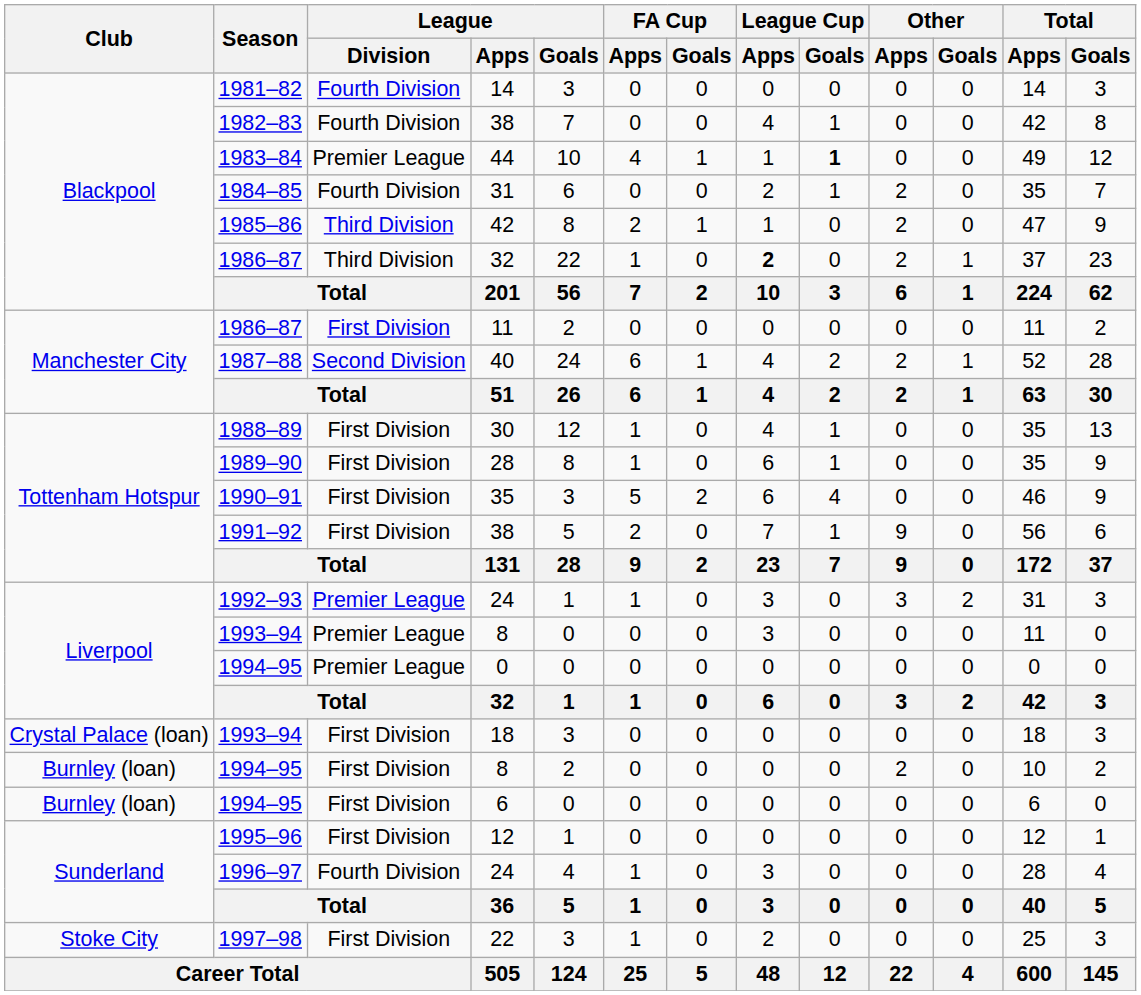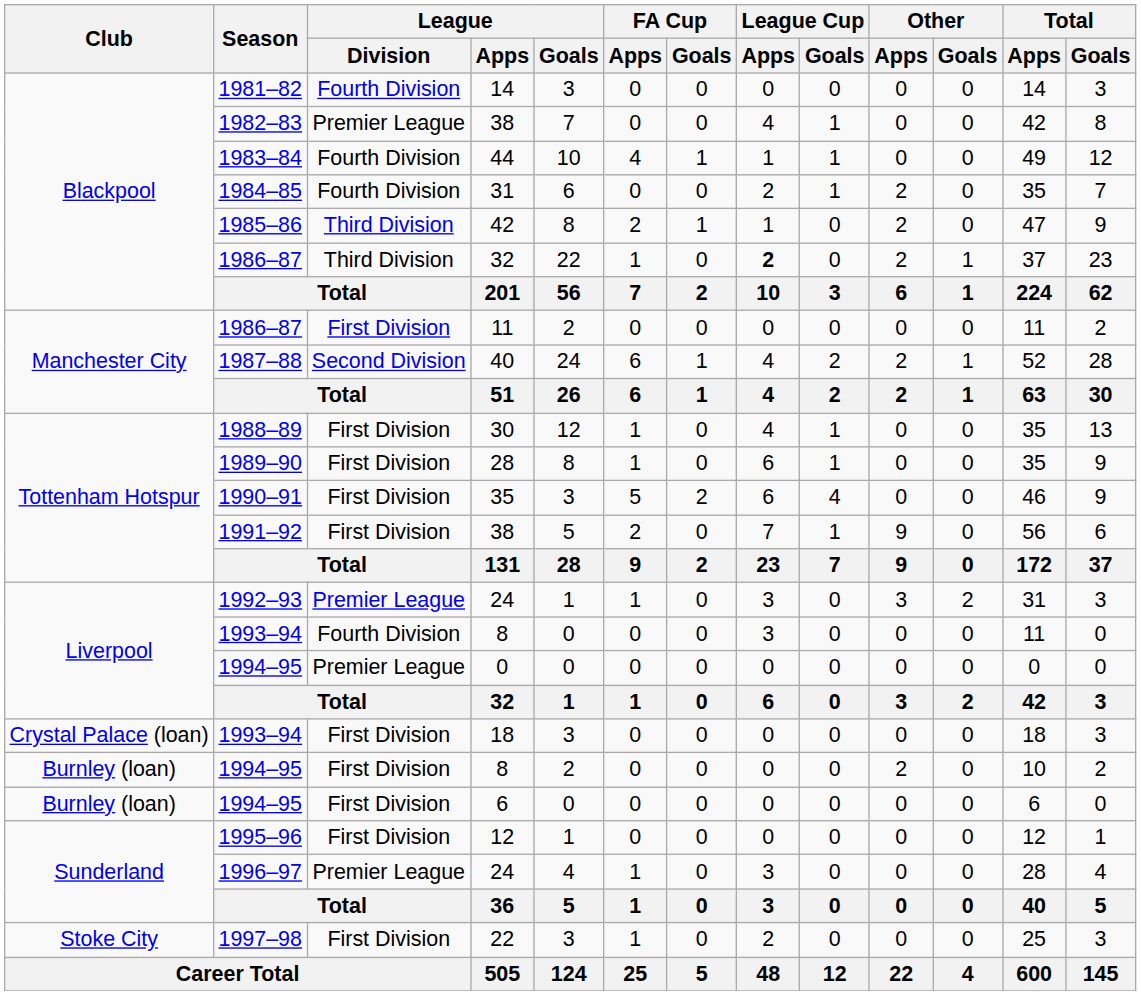 <table class="wikitable" style="text-align: center;">
 <tr>
 <th rowspan="2">Club</th>
 <th rowspan="2">Season</th>
 <th colspan="3">League</th>
 <th colspan="2">FA Cup</th>
 <th colspan="2">League Cup</th>
 <th colspan="2">Other</th>
 <th colspan="2">Total</th>
 </tr>
 <tr>
 <th>Division</th>
 <th>Apps</th>
 <th>Goals</th>
 <th>Apps</th>
 <th>Goals</th>
 <th>Apps</th>
 <th>Goals</th>
 <th>Apps</th>
 <th>Goals</th>
 <th>Apps</th>
 <th>Goals</th>
 </tr>
 <tr>
 <td rowspan="7"><a href='#'>Blackpool</a></td>
 <td><a href='#'>1981–82</a></td>
 <td><a href='#'>Fourth Division</a></td>
 <td>14</td>
 <td>3</td>
 <td>0</td>
 <td>0</td>
 <td>0</td>
 <td>0</td>
 <td>0</td>
 <td>0</td>
 <td>14</td>
 <td>3</td>
 </tr>
 <tr>
 <td><a href='#'>1982–83</a></td>
-<td>Fourth Division</td>
+<td>Premier League</td>
 <td>38</td>
 <td>7</td>
 <td>0</td>
 <td>0</td>
 <td>4</td>
 <td>1</td>
 <td>0</td>
 <td>0</td>
 <td>42</td>
 <td>8</td>
 </tr>
 <tr>
 <td><a href='#'>1983–84</a></td>
-<td>Premier League</td>
+<td>Fourth Division</td>
 <td>44</td>
 <td>10</td>
 <td>4</td>
 <td>1</td>
 <td>1</td>
-<td><strong>1</strong></td>
+<td>1</td>
 <td>0</td>
 <td>0</td>
 <td>49</td>
 <td>12</td>
 </tr>
 <tr>
 <td><a href='#'>1984–85</a></td>
 <td>Fourth Division</td>
 <td>31</td>
 <td>6</td>
 <td>0</td>
 <td>0</td>
 <td>2</td>
 <td>1</td>
 <td>2</td>
 <td>0</td>
 <td>35</td>
 <td>7</td>
 </tr>
 <tr>
 <td><a href='#'>1985–86</a></td>
 <td><a href='#'>Third Division</a></td>
 <td>42</td>
 <td>8</td>
 <td>2</td>
 <td>1</td>
 <td>1</td>
 <td>0</td>
 <td>2</td>
 <td>0</td>
 <td>47</td>
 <td>9</td>
 </tr>
 <tr>
 <td><a href='#'>1986–87</a></td>
 <td>Third Division</td>
 <td>32</td>
 <td>22</td>
 <td>1</td>
 <td>0</td>
 <td><strong>2</strong></td>
 <td>0</td>
 <td>2</td>
 <td>1</td>
 <td>37</td>
 <td>23</td>
 </tr>
 <tr>
 <th colspan="2">Total</th>
 <th>201</th>
 <th>56</th>
 <th>7</th>
 <th>2</th>
 <th>10</th>
 <th>3</th>
 <th>6</th>
 <th>1</th>
 <th>224</th>
 <th>62</th>
 </tr>
 <tr>
 <td rowspan="3"><a href='#'>Manchester City</a></td>
 <td><a href='#'>1986–87</a></td>
 <td><a href='#'>First Division</a></td>
 <td>11</td>
 <td>2</td>
 <td>0</td>
 <td>0</td>
 <td>0</td>
 <td>0</td>
 <td>0</td>
 <td>0</td>
 <td>11</td>
 <td>2</td>
 </tr>
 <tr>
 <td><a href='#'>1987–88</a></td>
 <td><a href='#'>Second Division</a></td>
 <td>40</td>
 <td>24</td>
 <td>6</td>
 <td>1</td>
 <td>4</td>
 <td>2</td>
 <td>2</td>
 <td>1</td>
 <td>52</td>
 <td>28</td>
 </tr>
 <tr>
 <th colspan="2">Total</th>
 <th>51</th>
 <th>26</th>
 <th>6</th>
 <th>1</th>
 <th>4</th>
 <th>2</th>
 <th>2</th>
 <th>1</th>
 <th>63</th>
 <th>30</th>
 </tr>
 <tr>
 <td rowspan="5"><a href='#'>Tottenham Hotspur</a></td>
 <td><a href='#'>1988–89</a></td>
 <td>First Division</td>
 <td>30</td>
 <td>12</td>
 <td>1</td>
 <td>0</td>
 <td>4</td>
 <td>1</td>
 <td>0</td>
 <td>0</td>
 <td>35</td>
 <td>13</td>
 </tr>
 <tr>
 <td><a href='#'>1989–90</a></td>
 <td>First Division</td>
 <td>28</td>
 <td>8</td>
 <td>1</td>
 <td>0</td>
 <td>6</td>
 <td>1</td>
 <td>0</td>
 <td>0</td>
 <td>35</td>
 <td>9</td>
 </tr>
 <tr>
 <td><a href='#'>1990–91</a></td>
 <td>First Division</td>
 <td>35</td>
 <td>3</td>
 <td>5</td>
 <td>2</td>
 <td>6</td>
 <td>4</td>
 <td>0</td>
 <td>0</td>
 <td>46</td>
 <td>9</td>
 </tr>
 <tr>
 <td><a href='#'>1991–92</a></td>
 <td>First Division</td>
 <td>38</td>
 <td>5</td>
 <td>2</td>
 <td>0</td>
 <td>7</td>
 <td>1</td>
 <td>9</td>
 <td>0</td>
 <td>56</td>
 <td>6</td>
 </tr>
 <tr>
 <th colspan="2">Total</th>
 <th>131</th>
 <th>28</th>
 <th>9</th>
 <th>2</th>
 <th>23</th>
 <th>7</th>
 <th>9</th>
 <th>0</th>
 <th>172</th>
 <th>37</th>
 </tr>
 <tr>
 <td rowspan="4"><a href='#'>Liverpool</a></td>
 <td><a href='#'>1992–93</a></td>
 <td><a href='#'>Premier League</a></td>
 <td>24</td>
 <td>1</td>
 <td>1</td>
 <td>0</td>
 <td>3</td>
 <td>0</td>
 <td>3</td>
 <td>2</td>
 <td>31</td>
 <td>3</td>
 </tr>
 <tr>
 <td><a href='#'>1993–94</a></td>
-<td>Premier League</td>
+<td>Fourth Division</td>
 <td>8</td>
 <td>0</td>
 <td>0</td>
 <td>0</td>
 <td>3</td>
 <td>0</td>
 <td>0</td>
 <td>0</td>
 <td>11</td>
 <td>0</td>
 </tr>
 <tr>
 <td><a href='#'>1994–95</a></td>
 <td>Premier League</td>
 <td>0</td>
 <td>0</td>
 <td>0</td>
 <td>0</td>
 <td>0</td>
 <td>0</td>
 <td>0</td>
 <td>0</td>
 <td>0</td>
 <td>0</td>
 </tr>
 <tr>
 <th colspan="2">Total</th>
 <th>32</th>
 <th>1</th>
 <th>1</th>
 <th>0</th>
 <th>6</th>
 <th>0</th>
 <th>3</th>
 <th>2</th>
 <th>42</th>
 <th>3</th>
 </tr>
 <tr>
 <td><a href='#'>Crystal Palace</a> (loan)</td>
 <td><a href='#'>1993–94</a></td>
 <td>First Division</td>
 <td>18</td>
 <td>3</td>
 <td>0</td>
 <td>0</td>
 <td>0</td>
 <td>0</td>
 <td>0</td>
 <td>0</td>
 <td>18</td>
 <td>3</td>
 </tr>
 <tr>
 <td><a href='#'>Burnley</a> (loan)</td>
 <td><a href='#'>1994–95</a></td>
 <td>First Division</td>
 <td>8</td>
 <td>2</td>
 <td>0</td>
 <td>0</td>
 <td>0</td>
 <td>0</td>
 <td>2</td>
 <td>0</td>
 <td>10</td>
 <td>2</td>
 </tr>
 <tr>
 <td><a href='#'>Burnley</a> (loan)</td>
 <td><a href='#'>1994–95</a></td>
 <td>First Division</td>
 <td>6</td>
 <td>0</td>
 <td>0</td>
 <td>0</td>
 <td>0</td>
 <td>0</td>
 <td>0</td>
 <td>0</td>
 <td>6</td>
 <td>0</td>
 </tr>
 <tr>
 <td rowspan="3"><a href='#'>Sunderland</a></td>
 <td><a href='#'>1995–96</a></td>
 <td>First Division</td>
 <td>12</td>
 <td>1</td>
 <td>0</td>
 <td>0</td>
 <td>0</td>
 <td>0</td>
 <td>0</td>
 <td>0</td>
 <td>12</td>
 <td>1</td>
 </tr>
 <tr>
 <td><a href='#'>1996–97</a></td>
-<td>Fourth Division</td>
+<td>Premier League</td>
 <td>24</td>
 <td>4</td>
 <td>1</td>
 <td>0</td>
 <td>3</td>
 <td>0</td>
 <td>0</td>
 <td>0</td>
 <td>28</td>
 <td>4</td>
 </tr>
 <tr>
 <th colspan="2">Total</th>
 <th>36</th>
 <th>5</th>
 <th>1</th>
 <th>0</th>
 <th>3</th>
 <th>0</th>
 <th>0</th>
 <th>0</th>
 <th>40</th>
 <th>5</th>
 </tr>
 <tr>
 <td><a href='#'>Stoke City</a></td>
 <td><a href='#'>1997–98</a></td>
 <td>First Division</td>
 <td>22</td>
 <td>3</td>
 <td>1</td>
 <td>0</td>
 <td>2</td>
 <td>0</td>
 <td>0</td>
 <td>0</td>
 <td>25</td>
 <td>3</td>
 </tr>
 <tr>
 <th colspan="3">Career Total</th>
 <th>505</th>
 <th>124</th>
 <th>25</th>
 <th>5</th>
 <th>48</th>
 <th>12</th>
 <th>22</th>
 <th>4</th>
 <th>600</th>
 <th>145</th>
 </tr>
 </table>
